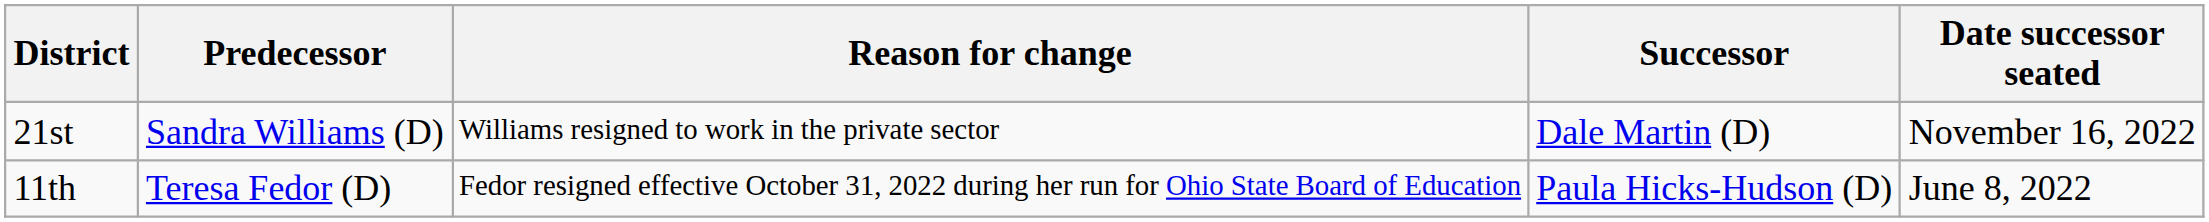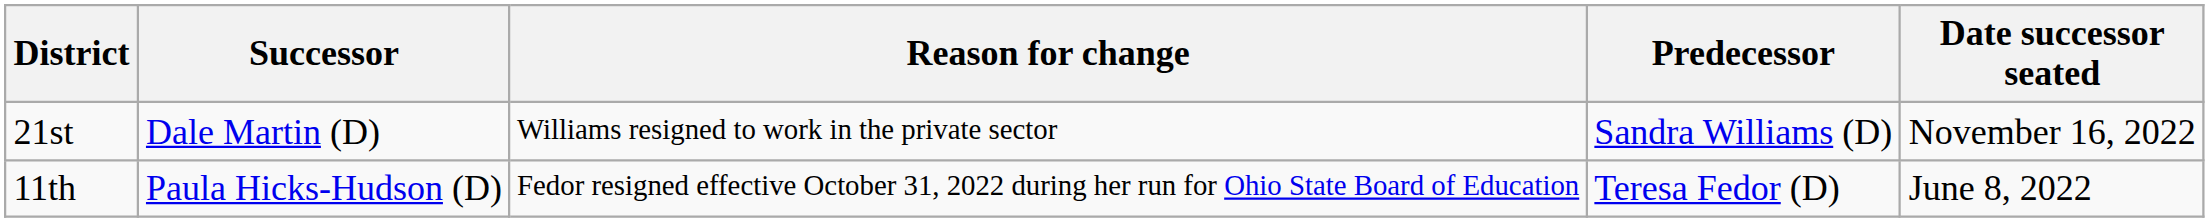 <table class="wikitable sortable">
 <tr>
 <th>District</th>
+<th>Successor</th>
+<th>Reason for change</th>
 <th>Predecessor</th>
-<th>Reason for change</th>
-<th>Successor</th>
 <th>Date successor<br>seated</th>
 </tr>
 <tr>
 <td>21st</td>
+<td><a href='#'>Dale Martin</a> (D)</td>
+<td style="font-size:80%">Williams resigned to work in the private sector</td>
 <td><a href='#'>Sandra Williams</a> (D)</td>
-<td style="font-size:80%">Williams resigned to work in the private sector</td>
-<td><a href='#'>Dale Martin</a> (D)</td>
 <td>November 16, 2022</td>
 </tr>
 <tr>
 <td>11th</td>
+<td><a href='#'>Paula Hicks-Hudson</a> (D)</td>
+<td style="font-size:80%">Fedor resigned effective October 31, 2022 during her run for <a href='#'>Ohio State Board of Education</a></td>
 <td><a href='#'>Teresa Fedor</a> (D)</td>
-<td style="font-size:80%">Fedor resigned effective October 31, 2022 during her run for <a href='#'>Ohio State Board of Education</a></td>
-<td><a href='#'>Paula Hicks-Hudson</a> (D)</td>
 <td>June 8, 2022</td>
 </tr>
 </table>
